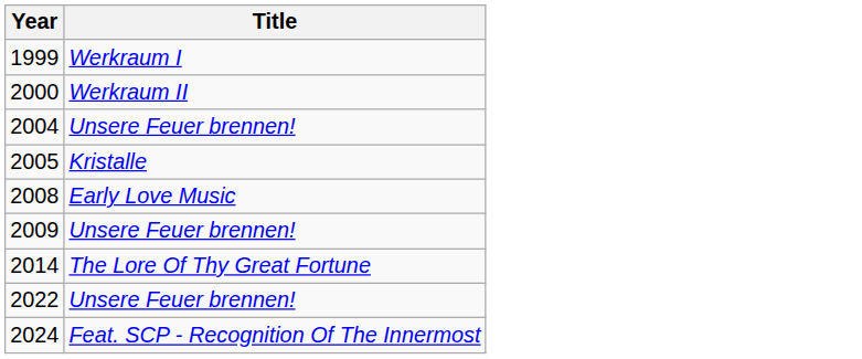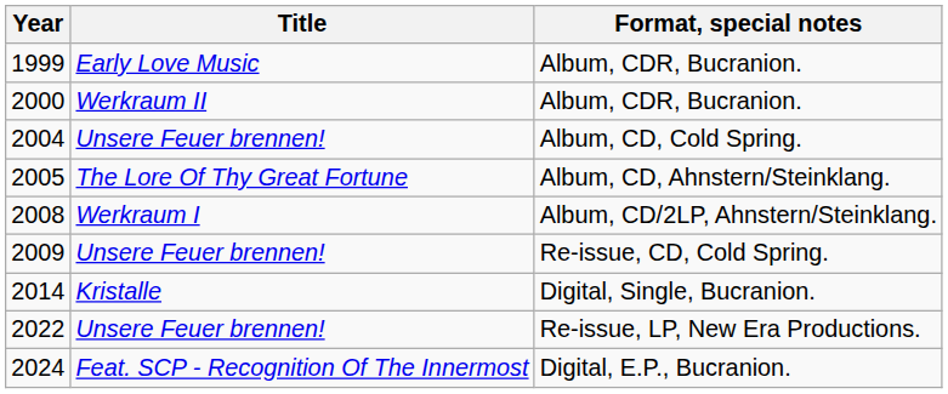 <table class="wikitable">
 <tr>
 <th>Year</th>
 <th>Title</th>
+<th>Format, special notes</th>
 </tr>
 <tr>
 <td>1999</td>
-<td><em><a href='#'>Werkraum I</a></em></td>
+<td><em><a href='#'>Early Love Music</a></em></td>
+<td>Album, CDR, Bucranion.</td>
 </tr>
 <tr>
 <td>2000</td>
 <td><em><a href='#'>Werkraum II</a></em></td>
+<td>Album, CDR, Bucranion.</td>
 </tr>
 <tr>
 <td>2004</td>
 <td><em><a href='#'>Unsere Feuer brennen!</a></em></td>
+<td>Album, CD, Cold Spring.</td>
 </tr>
 <tr>
 <td>2005</td>
-<td><em><a href='#'>Kristalle</a></em></td>
+<td><em><a href='#'>The Lore Of Thy Great Fortune</a></em></td>
+<td>Album, CD, Ahnstern/Steinklang.</td>
 </tr>
 <tr>
 <td>2008</td>
-<td><em><a href='#'>Early Love Music</a></em></td>
+<td><em><a href='#'>Werkraum I</a></em></td>
+<td>Album, CD/2LP, Ahnstern/Steinklang.</td>
 </tr>
 <tr>
 <td>2009</td>
 <td><em><a href='#'>Unsere Feuer brennen!</a></em></td>
+<td>Re-issue, CD, Cold Spring.</td>
 </tr>
 <tr>
 <td>2014</td>
-<td><em><a href='#'>The Lore Of Thy Great Fortune</a></em></td>
+<td><em><a href='#'>Kristalle</a></em></td>
+<td>Digital, Single, Bucranion.</td>
 </tr>
 <tr>
 <td>2022</td>
 <td><em><a href='#'>Unsere Feuer brennen!</a></em></td>
+<td>Re-issue, LP, New Era Productions.</td>
 </tr>
 <tr>
 <td>2024</td>
 <td><em><a href='#'>Feat. SCP - Recognition Of The Innermost</a></em></td>
+<td>Digital, E.P., Bucranion.</td>
 </tr>
 </table>
